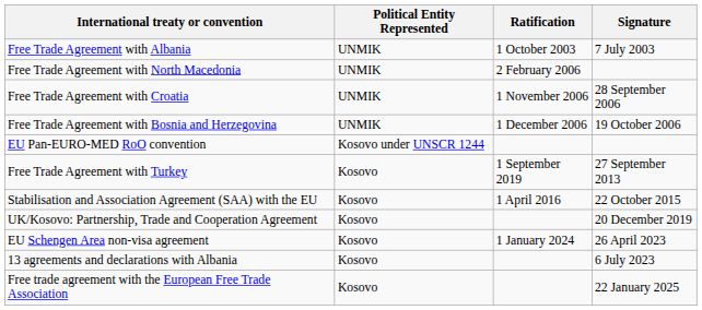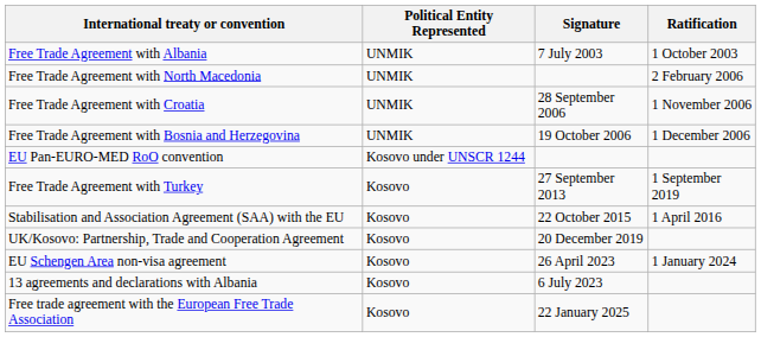 <table class="wikitable">
 <tr>
 <th>International treaty or convention</th>
 <th>Political Entity Represented</th>
+<th>Signature</th>
 <th>Ratification</th>
-<th>Signature</th>
 </tr>
 <tr>
 <td><a href='#'>Free Trade Agreement</a> with <a href='#'>Albania</a></td>
 <td>UNMIK</td>
+<td>7 July 2003</td>
 <td>1 October 2003</td>
-<td>7 July 2003</td>
 </tr>
 <tr>
 <td>Free Trade Agreement with <a href='#'>North Macedonia</a></td>
 <td>UNMIK</td>
+<td></td>
 <td>2 February 2006</td>
-<td></td>
 </tr>
 <tr>
 <td>Free Trade Agreement with <a href='#'>Croatia</a></td>
 <td>UNMIK</td>
+<td>28 September 2006</td>
 <td>1 November 2006</td>
-<td>28 September 2006</td>
 </tr>
 <tr>
 <td>Free Trade Agreement with <a href='#'>Bosnia and Herzegovina</a></td>
 <td>UNMIK</td>
+<td>19 October 2006</td>
 <td>1 December 2006</td>
-<td>19 October 2006</td>
 </tr>
 <tr>
 <td><a href='#'>EU</a> Pan-EURO-MED <a href='#'>RoO</a> convention</td>
 <td>Kosovo under <a href='#'>UNSCR 1244</a></td>
 <td></td>
 <td></td>
 </tr>
 <tr>
 <td>Free Trade Agreement with <a href='#'>Turkey</a></td>
 <td>Kosovo</td>
+<td>27 September 2013</td>
 <td>1 September 2019</td>
-<td>27 September 2013</td>
 </tr>
 <tr>
 <td>Stabilisation and Association Agreement (SAA) with the EU</td>
 <td>Kosovo</td>
+<td>22 October 2015</td>
 <td>1 April 2016</td>
-<td>22 October 2015</td>
 </tr>
 <tr>
 <td>UK/Kosovo: Partnership, Trade and Cooperation Agreement</td>
 <td>Kosovo</td>
+<td>20 December 2019</td>
 <td></td>
-<td>20 December 2019</td>
 </tr>
 <tr>
 <td>EU <a href='#'>Schengen Area</a> non-visa agreement</td>
 <td>Kosovo</td>
+<td>26 April 2023 </td>
 <td>1 January 2024</td>
-<td>26 April 2023 </td>
 </tr>
 <tr>
 <td>13 agreements and declarations with Albania</td>
 <td>Kosovo</td>
+<td>6 July 2023 </td>
 <td></td>
-<td>6 July 2023 </td>
 </tr>
 <tr>
 <td>Free trade agreement with the <a href='#'>European Free Trade Association</a></td>
 <td>Kosovo</td>
+<td>22 January 2025</td>
 <td></td>
-<td>22 January 2025</td>
 </tr>
 </table>
